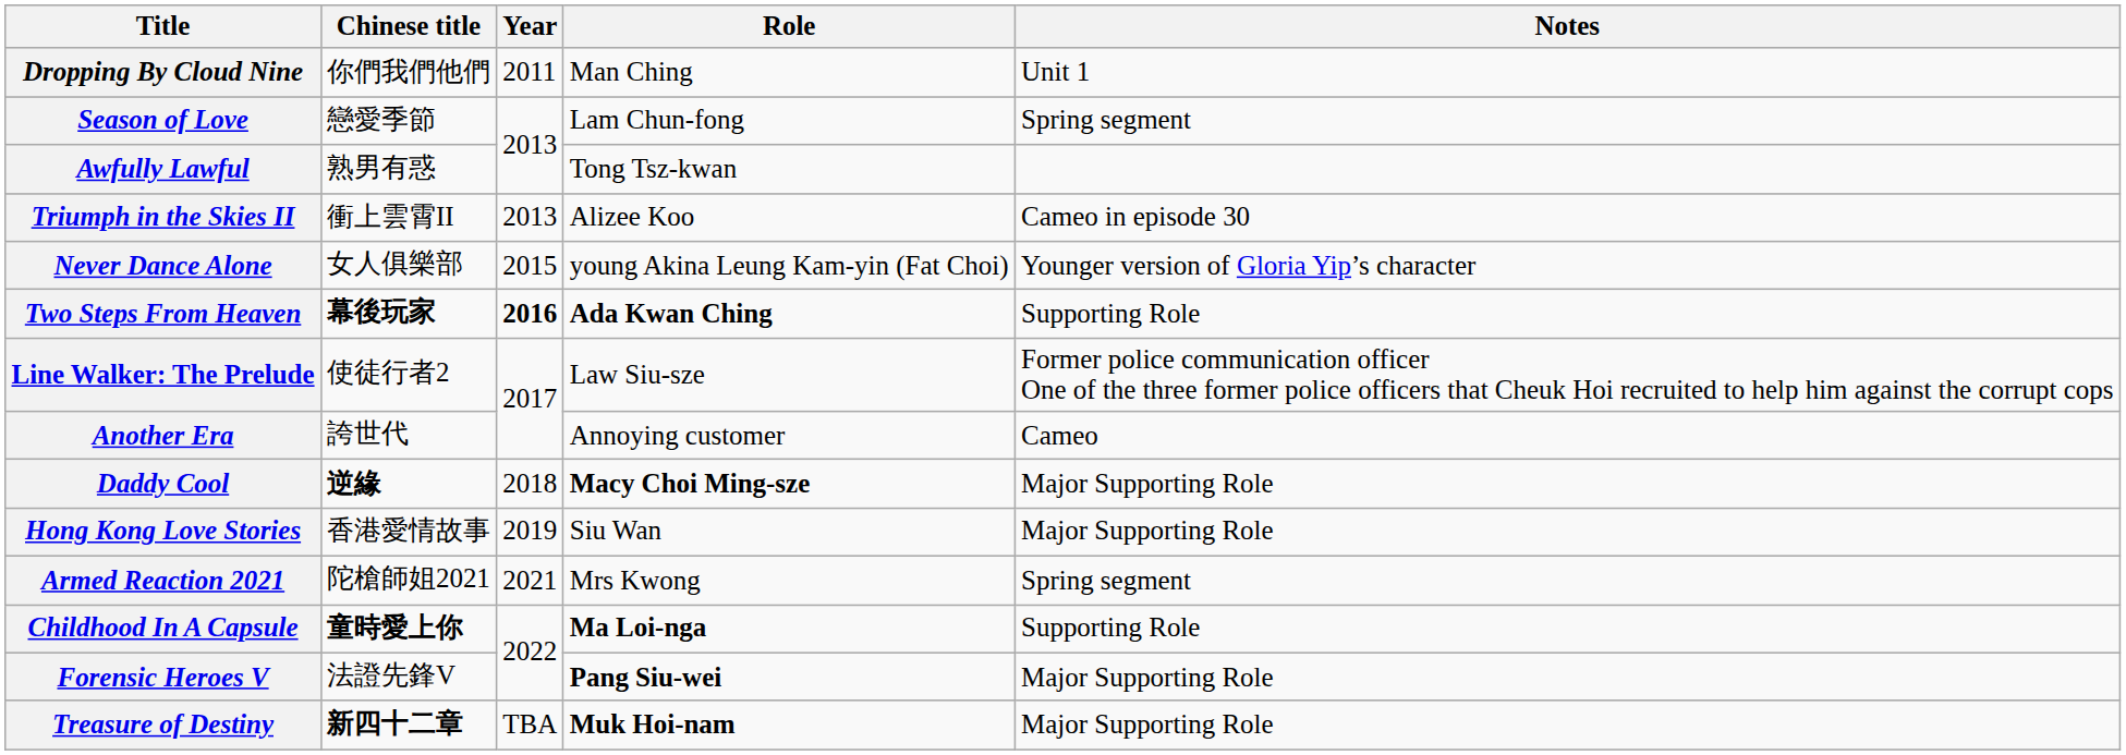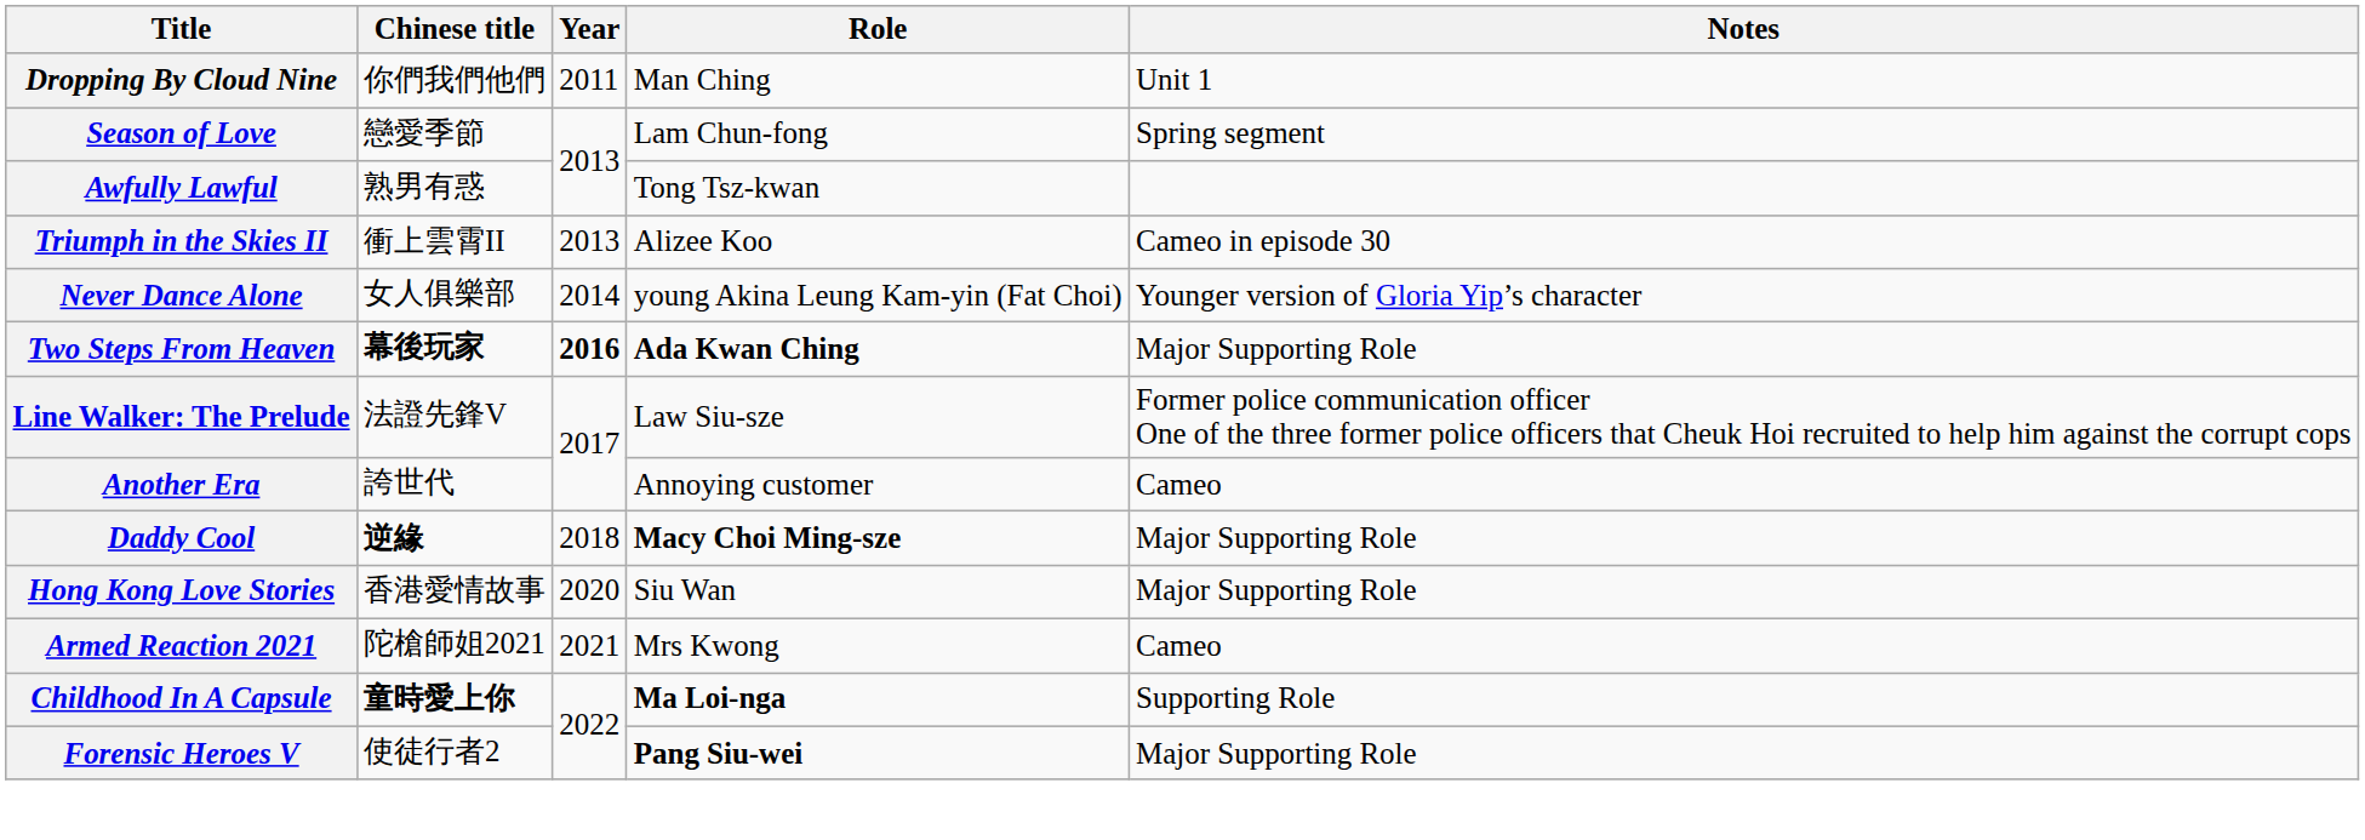 <table class="wikitable plainrowheaders sortable">
 <tr>
 <th scope="col">Title</th>
 <th scope="col">Chinese title</th>
 <th scope="col">Year</th>
 <th scope="col">Role</th>
 <th scope="col" class="unsortable">Notes</th>
 </tr>
 <tr>
 <th scope="row"><em>Dropping By Cloud Nine</em></th>
 <td>你們我們他們</td>
 <td>2011</td>
 <td>Man Ching</td>
 <td>Unit 1</td>
 </tr>
 <tr>
 <th scope="row"><em><a href='#'>Season of Love</a></em></th>
 <td>戀愛季節</td>
 <td rowspan=2>2013</td>
 <td>Lam Chun-fong</td>
 <td>Spring segment</td>
 </tr>
 <tr>
 <th scope="row"><em><a href='#'>Awfully Lawful</a></em></th>
 <td>熟男有惑</td>
 <td>Tong Tsz-kwan</td>
 <td></td>
 </tr>
 <tr>
 <th scope="row"><em><a href='#'>Triumph in the Skies II</a></em></th>
 <td>衝上雲霄II</td>
 <td>2013</td>
 <td>Alizee Koo</td>
 <td>Cameo in episode 30</td>
 </tr>
 <tr>
 <th scope="row"><em><a href='#'>Never Dance Alone</a></em></th>
 <td>女人俱樂部</td>
-<td>2015</td>
+<td>2014</td>
 <td>young Akina Leung Kam-yin (Fat Choi)</td>
 <td>Younger version of <a href='#'>Gloria Yip</a>’s character</td>
 </tr>
 <tr>
 <th scope="row"><strong><em><a href='#'>Two Steps From Heaven</a></em></strong></th>
 <td><strong>幕後玩家</strong></td>
 <td><strong>2016</strong></td>
 <td><strong> Ada Kwan Ching </strong></td>
-<td>Supporting Role</td>
+<td>Major Supporting Role</td>
 </tr>
 <tr>
 <th scope="row"><a href='#'>Line Walker: The Prelude</a></th>
-<td>使徒行者2</td>
+<td>法證先鋒V</td>
 <td rowspan=2>2017</td>
 <td>Law Siu-sze</td>
 <td>Former police communication officer<br>One of the three former police officers that Cheuk Hoi recruited to help him against the corrupt cops</td>
 </tr>
 <tr>
 <th scope="row"><em><a href='#'>Another Era</a></em></th>
 <td>誇世代</td>
 <td>Annoying customer</td>
 <td>Cameo</td>
 </tr>
 <tr>
 <th scope="row"><strong><em><a href='#'>Daddy Cool</a></em></strong></th>
 <td><strong>逆緣</strong></td>
 <td>2018</td>
 <td><strong> Macy Choi Ming-sze </strong></td>
 <td>Major Supporting Role</td>
 </tr>
 <tr>
 <th scope="row"><em><a href='#'>Hong Kong Love Stories</a></em></th>
 <td>香港愛情故事</td>
-<td>2019</td>
+<td>2020</td>
 <td>Siu Wan</td>
 <td>Major Supporting Role</td>
 </tr>
 <tr>
 <th scope="row"><em><a href='#'>Armed Reaction 2021</a></em></th>
 <td>陀槍師姐2021</td>
 <td>2021</td>
 <td>Mrs Kwong</td>
-<td>Spring segment</td>
+<td>Cameo</td>
 </tr>
 <tr>
 <th scope="row"><strong><em><a href='#'>Childhood In A Capsule</a></em></strong></th>
 <td><strong>童時愛上你</strong></td>
 <td rowspan=2>2022</td>
 <td><strong> Ma Loi-nga </strong></td>
 <td>Supporting Role</td>
 </tr>
 <tr>
 <th scope="row"><strong><em><a href='#'>Forensic Heroes V</a></em></strong></th>
-<td>法證先鋒V</td>
+<td>使徒行者2</td>
 <td><strong> Pang Siu-wei </strong></td>
 <td>Major Supporting Role</td>
 </tr>
-<tr>
-<th scope="row"><strong><em><a href='#'>Treasure of Destiny</a></em></strong></th>
-<td><strong>新四十二章</strong></td>
-<td rowspan=1>TBA</td>
-<td><strong> Muk Hoi-nam </strong></td>
-<td>Major Supporting Role</td>
-</tr>
 </table>
